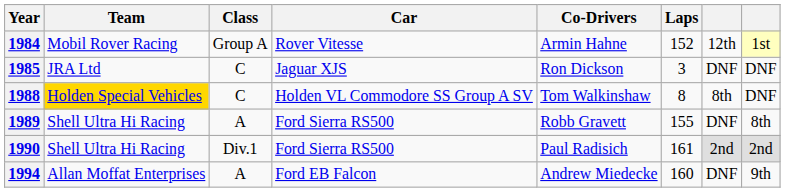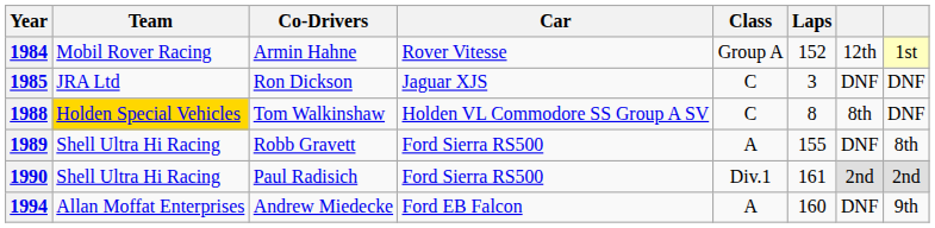 <table class="wikitable" style="text-align:center; font-size:90%">
 <tr>
 <th>Year</th>
 <th>Team</th>
+<th>Co-Drivers</th>
+<th>Car</th>
 <th>Class</th>
-<th>Car</th>
-<th>Co-Drivers</th>
 <th>Laps</th>
 <th></th>
 <th></th>
 </tr>
 <tr>
 <th><a href='#'>1984</a></th>
 <td align="left" nowrap> <a href='#'>Mobil Rover Racing</a></td>
+<td align="left" nowrap> <a href='#'>Armin Hahne</a></td>
+<td align="left" nowrap><a href='#'>Rover Vitesse</a></td>
 <td>Group A</td>
-<td align="left" nowrap><a href='#'>Rover Vitesse</a></td>
-<td align="left" nowrap> <a href='#'>Armin Hahne</a></td>
 <td>152</td>
 <td>12th</td>
 <td style="background:#ffffbf;">1st</td>
 </tr>
 <tr>
 <th><a href='#'>1985</a></th>
 <td align="left" nowrap> <a href='#'>JRA Ltd</a></td>
+<td align="left" nowrap> <a href='#'>Ron Dickson</a></td>
+<td align="left" nowrap><a href='#'>Jaguar XJS</a></td>
 <td>C</td>
-<td align="left" nowrap><a href='#'>Jaguar XJS</a></td>
-<td align="left" nowrap> <a href='#'>Ron Dickson</a></td>
 <td>3</td>
 <td>DNF</td>
 <td>DNF</td>
 </tr>
 <tr>
 <th><a href='#'>1988</a></th>
 <td align="left" nowrap style="background: gold;"> <a href='#'>Holden Special Vehicles</a></td>
+<td align="left" nowrap> <a href='#'>Tom Walkinshaw</a></td>
+<td align="left" nowrap><a href='#'>Holden VL Commodore SS Group A SV</a></td>
 <td>C</td>
-<td align="left" nowrap><a href='#'>Holden VL Commodore SS Group A SV</a></td>
-<td align="left" nowrap> <a href='#'>Tom Walkinshaw</a></td>
 <td>8</td>
 <td>8th</td>
 <td>DNF</td>
 </tr>
 <tr>
 <th><a href='#'>1989</a></th>
 <td align="left" nowrap> <a href='#'>Shell Ultra Hi Racing</a></td>
+<td align="left" nowrap> <a href='#'>Robb Gravett</a></td>
+<td align="left" nowrap><a href='#'>Ford Sierra RS500</a></td>
 <td>A</td>
-<td align="left" nowrap><a href='#'>Ford Sierra RS500</a></td>
-<td align="left" nowrap> <a href='#'>Robb Gravett</a></td>
 <td>155</td>
 <td>DNF</td>
 <td>8th</td>
 </tr>
 <tr>
 <th><a href='#'>1990</a></th>
 <td align="left" nowrap> <a href='#'>Shell Ultra Hi Racing</a></td>
+<td align="left" nowrap> <a href='#'>Paul Radisich</a></td>
+<td align="left" nowrap><a href='#'>Ford Sierra RS500</a></td>
 <td>Div.1</td>
-<td align="left" nowrap><a href='#'>Ford Sierra RS500</a></td>
-<td align="left" nowrap> <a href='#'>Paul Radisich</a></td>
 <td>161</td>
 <td style="background:#dfdfdf;">2nd</td>
 <td style="background:#dfdfdf;">2nd</td>
 </tr>
 <tr>
 <th><a href='#'>1994</a></th>
 <td align="left" nowrap> <a href='#'>Allan Moffat Enterprises</a></td>
+<td align="left" nowrap> <a href='#'>Andrew Miedecke</a></td>
+<td align="left" nowrap><a href='#'>Ford EB Falcon</a></td>
 <td>A</td>
-<td align="left" nowrap><a href='#'>Ford EB Falcon</a></td>
-<td align="left" nowrap> <a href='#'>Andrew Miedecke</a></td>
 <td>160</td>
 <td>DNF</td>
 <td>9th</td>
 </tr>
 </table>
